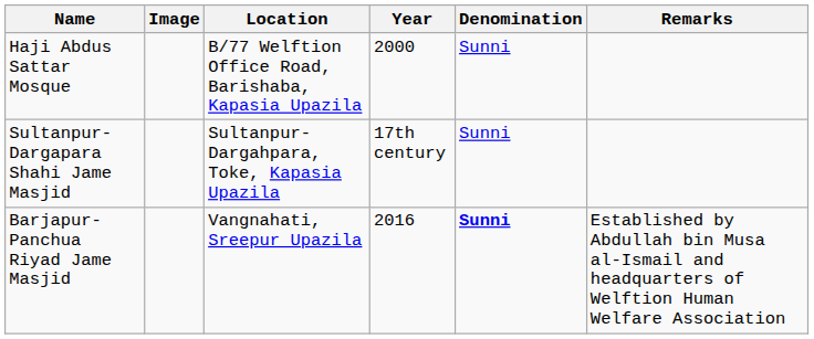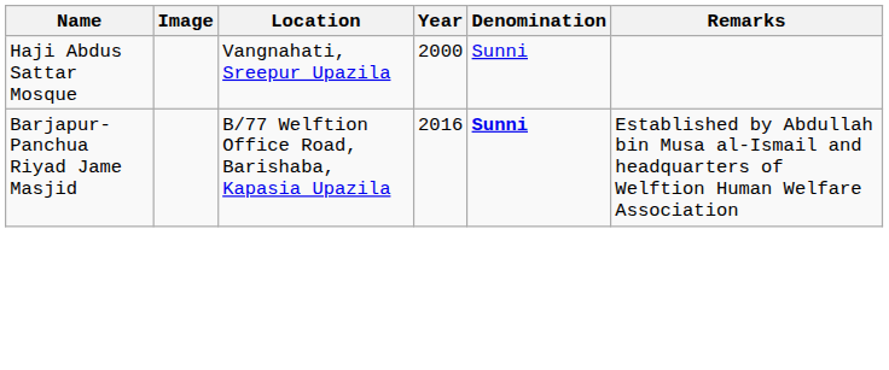 <table class="wikitable sortable">
 <tr>
 <th>Name</th>
 <th align=center class=unsortable>Image</th>
 <th>Location</th>
 <th>Year</th>
 <th>Denomination</th>
 <th align=left class=unsortable>Remarks</th>
 </tr>
 <tr valign=top>
 <td>Haji Abdus Sattar Mosque</td>
 <td></td>
-<td>B/77 Welftion Office Road, Barishaba, <a href='#'>Kapasia Upazila</a></td>
+<td>Vangnahati, <a href='#'>Sreepur Upazila</a></td>
 <td>2000</td>
-<td><a href='#'>Sunni</a></td>
-<td></td>
-</tr>
-<tr valign=top>
-<td>Sultanpur-Dargapara Shahi Jame Masjid</td>
-<td></td>
-<td>Sultanpur-Dargahpara, Toke, <a href='#'>Kapasia Upazila</a></td>
-<td>17th century</td>
 <td><a href='#'>Sunni</a></td>
 <td></td>
 </tr>
 <tr valign=top>
 <td>Barjapur-Panchua Riyad Jame Masjid</td>
 <td></td>
-<td>Vangnahati, <a href='#'>Sreepur Upazila</a></td>
+<td>B/77 Welftion Office Road, Barishaba, <a href='#'>Kapasia Upazila</a></td>
 <td>2016</td>
 <td><strong><a href='#'>Sunni</a></strong></td>
 <td>Established by Abdullah bin Musa al-Ismail and headquarters of Welftion Human Welfare Association</td>
 </tr>
 </table>
